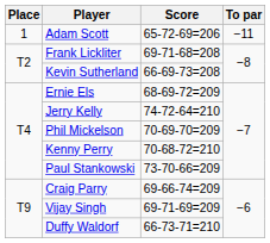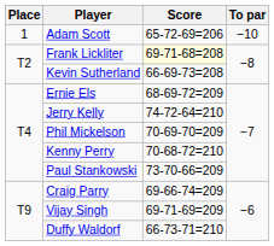 <table class="wikitable">
 <tr>
 <th>Place</th>
 <th>Player</th>
 <th>Score</th>
 <th>To par</th>
 </tr>
 <tr>
 <td align="center">1</td>
 <td> <a href='#'>Adam Scott</a></td>
 <td>65-72-69=206</td>
-<td align=center>−11</td>
+<td align=center>−10</td>
 </tr>
 <tr>
 <td rowspan="2" align="center">T2</td>
 <td> <a href='#'>Frank Lickliter</a></td>
-<td>69-71-68=208</td>
+<td style="background: lightyellow;">69-71-68=208</td>
 <td rowspan="2" align=center>−8</td>
 </tr>
 <tr>
 <td> <a href='#'>Kevin Sutherland</a></td>
 <td>66-69-73=208</td>
 </tr>
 <tr>
 <td rowspan="5" align="center">T4</td>
 <td> <a href='#'>Ernie Els</a></td>
 <td>68-69-72=209</td>
 <td rowspan="5" align=center>−7</td>
 </tr>
 <tr>
 <td> <a href='#'>Jerry Kelly</a></td>
 <td>74-72-64=210</td>
 </tr>
 <tr>
 <td> <a href='#'>Phil Mickelson</a></td>
 <td>70-69-70=209</td>
 </tr>
 <tr>
 <td> <a href='#'>Kenny Perry</a></td>
 <td>70-68-72=210</td>
 </tr>
 <tr>
 <td> <a href='#'>Paul Stankowski</a></td>
 <td>73-70-66=209</td>
 </tr>
 <tr>
 <td rowspan="3" align="center">T9</td>
 <td> <a href='#'>Craig Parry</a></td>
 <td>69-66-74=209</td>
 <td rowspan="3" align=center>−6</td>
 </tr>
 <tr>
 <td> <a href='#'>Vijay Singh</a></td>
 <td>69-71-69=209</td>
 </tr>
 <tr>
 <td> <a href='#'>Duffy Waldorf</a></td>
 <td>66-73-71=210</td>
 </tr>
 </table>
